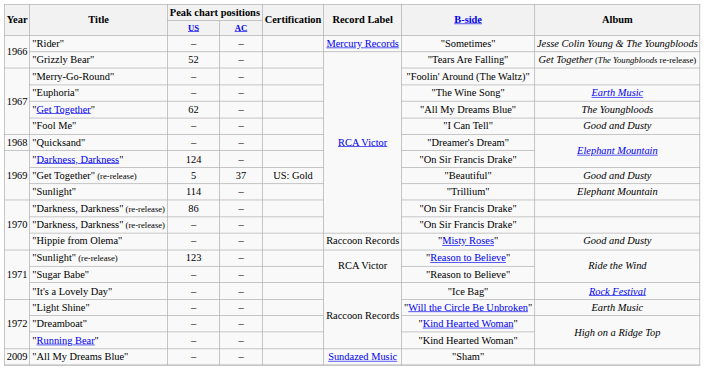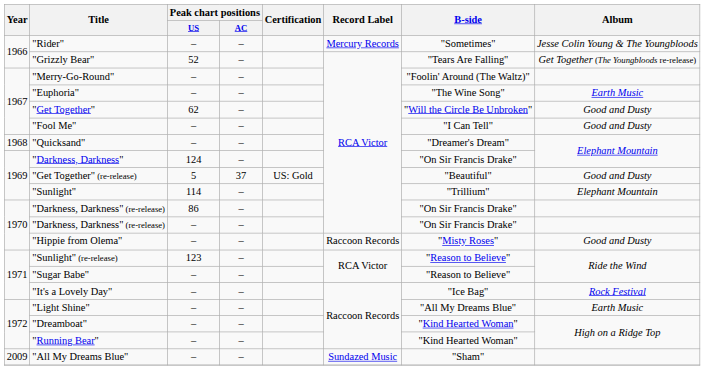 <table class="wikitable" style=text-align:center;>
 <tr>
 <th rowspan="2">Year</th>
 <th rowspan="2">Title</th>
 <th colspan="2">Peak chart positions</th>
 <th rowspan="2">Certification</th>
 <th rowspan="2">Record Label</th>
 <th rowspan="2"><a href='#'>B-side</a></th>
 <th rowspan="2">Album</th>
 </tr>
 <tr style="font-size:smaller;">
 <th align=centre><a href='#'>US</a></th>
 <th align=centre><a href='#'>AC</a></th>
 </tr>
 <tr>
 <td rowspan="2">1966</td>
 <td align=left>"Rider"</td>
 <td>–</td>
 <td>–</td>
 <td></td>
 <td rowspan="1"><a href='#'>Mercury Records</a></td>
 <td>"Sometimes"</td>
 <td rowspan="1"><em>Jesse Colin Young & The Youngbloods</em></td>
 </tr>
 <tr>
 <td align=left>"Grizzly Bear"</td>
 <td>52</td>
 <td>–</td>
 <td></td>
 <td rowspan="11"><a href='#'>RCA Victor</a></td>
 <td>"Tears Are Falling"</td>
 <td rowspan="1"><em>Get Together</em><small> (<em>The Youngbloods</em> re-release)</small></td>
 </tr>
 <tr>
 <td rowspan="4">1967</td>
 <td align=left>"Merry-Go-Round"</td>
 <td>–</td>
 <td>–</td>
 <td></td>
 <td>"Foolin' Around (The Waltz)"</td>
 <td rowspan="1"></td>
 </tr>
 <tr>
 <td align=left>"Euphoria"</td>
 <td>–</td>
 <td>–</td>
 <td></td>
 <td>"The Wine Song"</td>
 <td rowspan="1"><em><a href='#'>Earth Music</a></em></td>
 </tr>
 <tr>
 <td align=left>"<a href='#'>Get Together</a>"</td>
 <td>62</td>
 <td>–</td>
 <td></td>
-<td>"All My Dreams Blue"</td>
-<td rowspan="1"><em>The Youngbloods</em></td>
+<td>"<a href='#'>Will the Circle Be Unbroken</a>"</td>
+<td rowspan="1"><em>Good and Dusty</em></td>
 </tr>
 <tr>
 <td align=left>"Fool Me"</td>
 <td>–</td>
 <td>–</td>
 <td></td>
 <td>"I Can Tell"</td>
 <td rowspan="1"><em>Good and Dusty</em></td>
 </tr>
 <tr>
 <td rowspan="1">1968</td>
 <td align=left>"Quicksand"</td>
 <td>–</td>
 <td>–</td>
 <td></td>
 <td>"Dreamer's Dream"</td>
 <td rowspan="2"><em><a href='#'>Elephant Mountain</a></em></td>
 </tr>
 <tr>
 <td rowspan="3">1969</td>
 <td align=left>"<a href='#'>Darkness, Darkness</a>"</td>
 <td>124</td>
 <td>–</td>
 <td></td>
 <td>"On Sir Francis Drake"</td>
 </tr>
 <tr>
 <td align=left>"Get Together"<small> (re-release)</small></td>
 <td>5</td>
 <td>37</td>
 <td>US: Gold</td>
 <td>"Beautiful"</td>
 <td rowspan="1"><em>Good and Dusty</em></td>
 </tr>
 <tr>
 <td align=left>"Sunlight"</td>
 <td>114</td>
 <td>–</td>
 <td></td>
 <td>"Trillium"</td>
 <td rowspan="1"><em>Elephant Mountain</em></td>
 </tr>
 <tr>
 <td rowspan="3">1970</td>
 <td align=left>"Darkness, Darkness"<small> (re-release)</small></td>
 <td>86</td>
 <td>–</td>
 <td></td>
 <td>"On Sir Francis Drake"</td>
 <td rowspan="1"></td>
 </tr>
 <tr>
 <td align=left>"Darkness, Darkness"<small> (re-release)</small></td>
 <td>–</td>
 <td>–</td>
 <td></td>
 <td>"On Sir Francis Drake"</td>
 <td rowspan="1"></td>
 </tr>
 <tr>
 <td align=left>"Hippie from Olema"</td>
 <td>–</td>
 <td>–</td>
 <td></td>
 <td rowspan="1">Raccoon Records</td>
 <td>"<a href='#'>Misty Roses</a>"</td>
 <td rowspan="1"><em>Good and Dusty</em></td>
 </tr>
 <tr>
 <td rowspan="3">1971</td>
 <td align=left>"Sunlight"<small> (re-release)</small></td>
 <td>123</td>
 <td>–</td>
 <td></td>
 <td rowspan="2">RCA Victor</td>
 <td>"<a href='#'>Reason to Believe</a>"</td>
 <td rowspan="2"><em>Ride the Wind</em></td>
 </tr>
 <tr>
 <td align=left>"Sugar Babe"</td>
 <td>–</td>
 <td>–</td>
 <td></td>
 <td>"Reason to Believe"</td>
 </tr>
 <tr>
 <td align=left>"It's a Lovely Day"</td>
 <td>–</td>
 <td>–</td>
 <td></td>
 <td rowspan="4">Raccoon Records</td>
 <td>"Ice Bag"</td>
 <td rowspan="1"><em><a href='#'>Rock Festival</a></em></td>
 </tr>
 <tr>
 <td rowspan="3">1972</td>
 <td align=left>"Light Shine"</td>
 <td>–</td>
 <td>–</td>
 <td></td>
-<td>"<a href='#'>Will the Circle Be Unbroken</a>"</td>
+<td>"All My Dreams Blue"</td>
 <td rowspan="1"><em>Earth Music</em></td>
 </tr>
 <tr>
 <td align=left>"Dreamboat"</td>
 <td>–</td>
 <td>–</td>
 <td></td>
 <td>"<a href='#'>Kind Hearted Woman</a>"</td>
 <td rowspan="2"><em>High on a Ridge Top</em></td>
 </tr>
 <tr>
 <td align=left>"<a href='#'>Running Bear</a>"</td>
 <td>–</td>
 <td>–</td>
 <td></td>
 <td>"Kind Hearted Woman"</td>
 </tr>
 <tr>
 <td rowspan="1">2009</td>
 <td align=left>"All My Dreams Blue"</td>
 <td>–</td>
 <td>–</td>
 <td></td>
 <td rowspan="1"><a href='#'>Sundazed Music</a></td>
 <td>"Sham"</td>
 <td rowspan="1"></td>
 </tr>
 <tr>
 </tr>
 </table>
